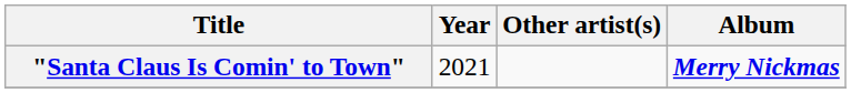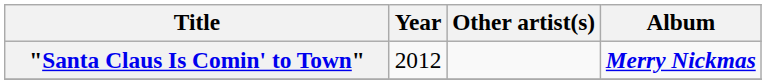 <table class="wikitable plainrowheaders" style="text-align:center;" border="1">
 <tr>
 <th scope="col" style="width:16em;">Title</th>
 <th scope="col">Year</th>
 <th scope="col">Other artist(s)</th>
 <th scope="col">Album</th>
 </tr>
 <tr>
 <th scope="row">"<a href='#'>Santa Claus Is Comin' to Town</a>"</th>
-<td>2021</td>
+<td>2012</td>
 <td></td>
 <td><strong><em><a href='#'>Merry Nickmas</a></em></strong></td>
 </tr>
 <tr>
 </tr>
 </table>
